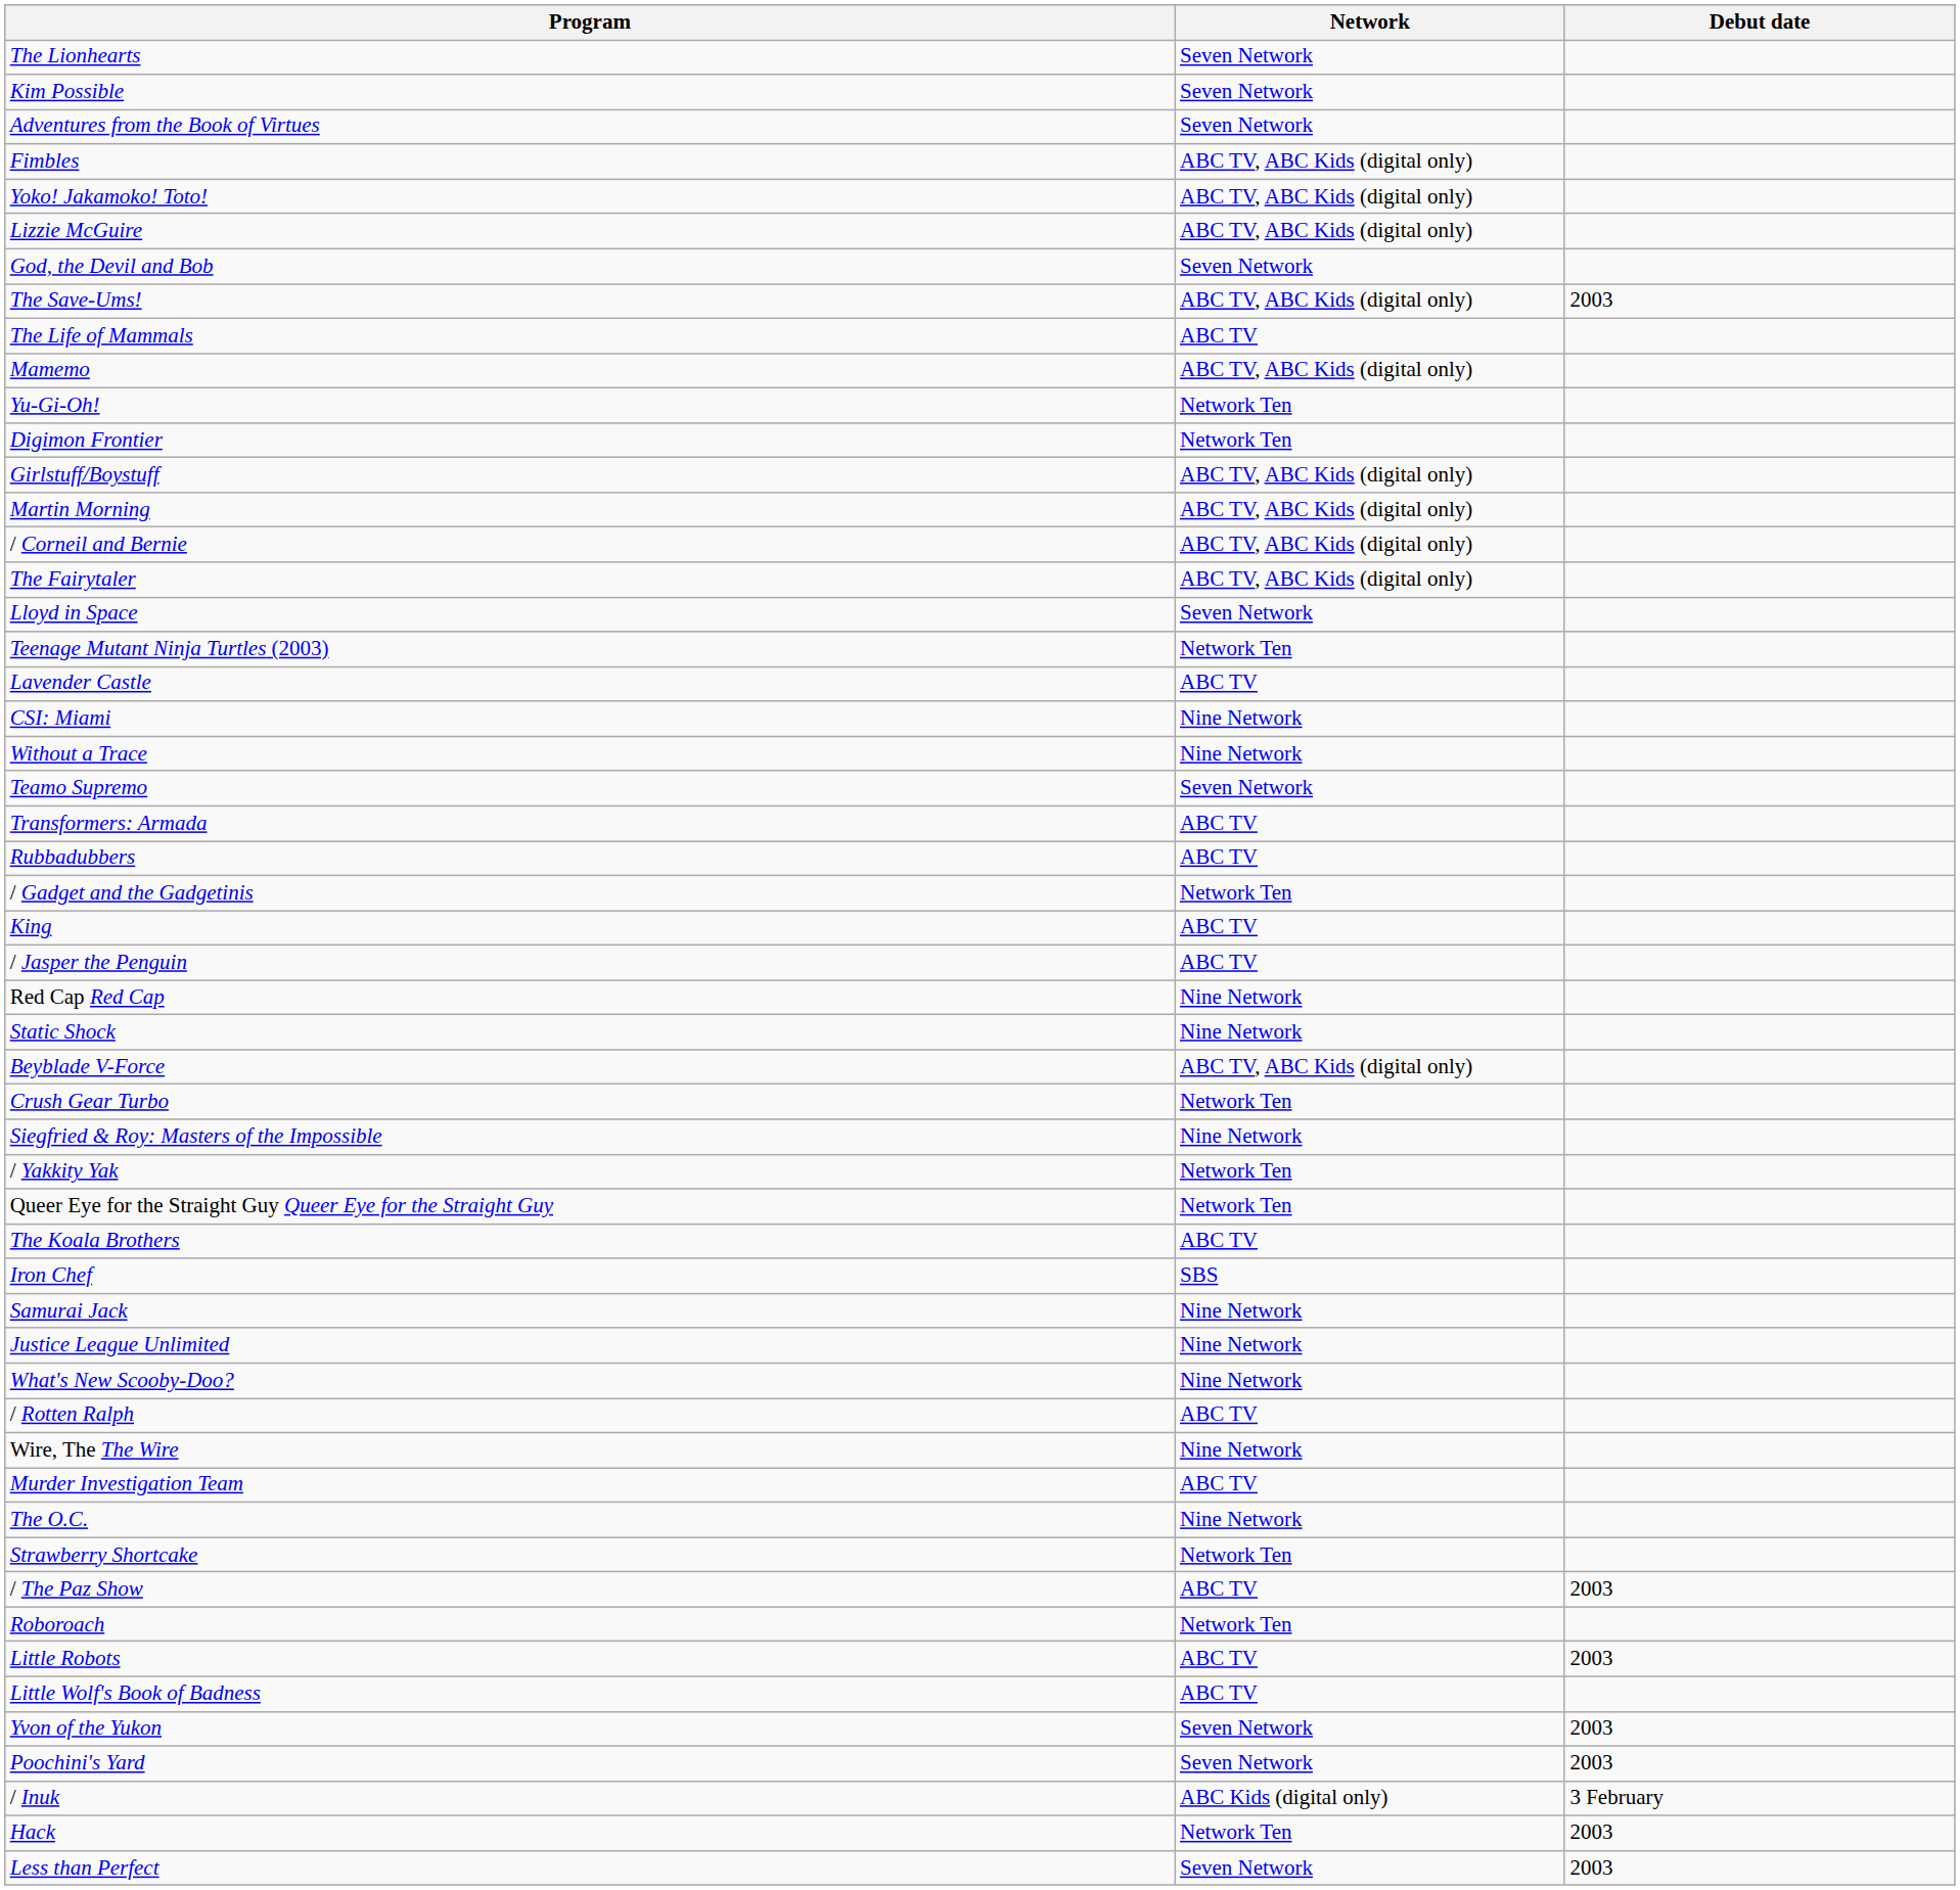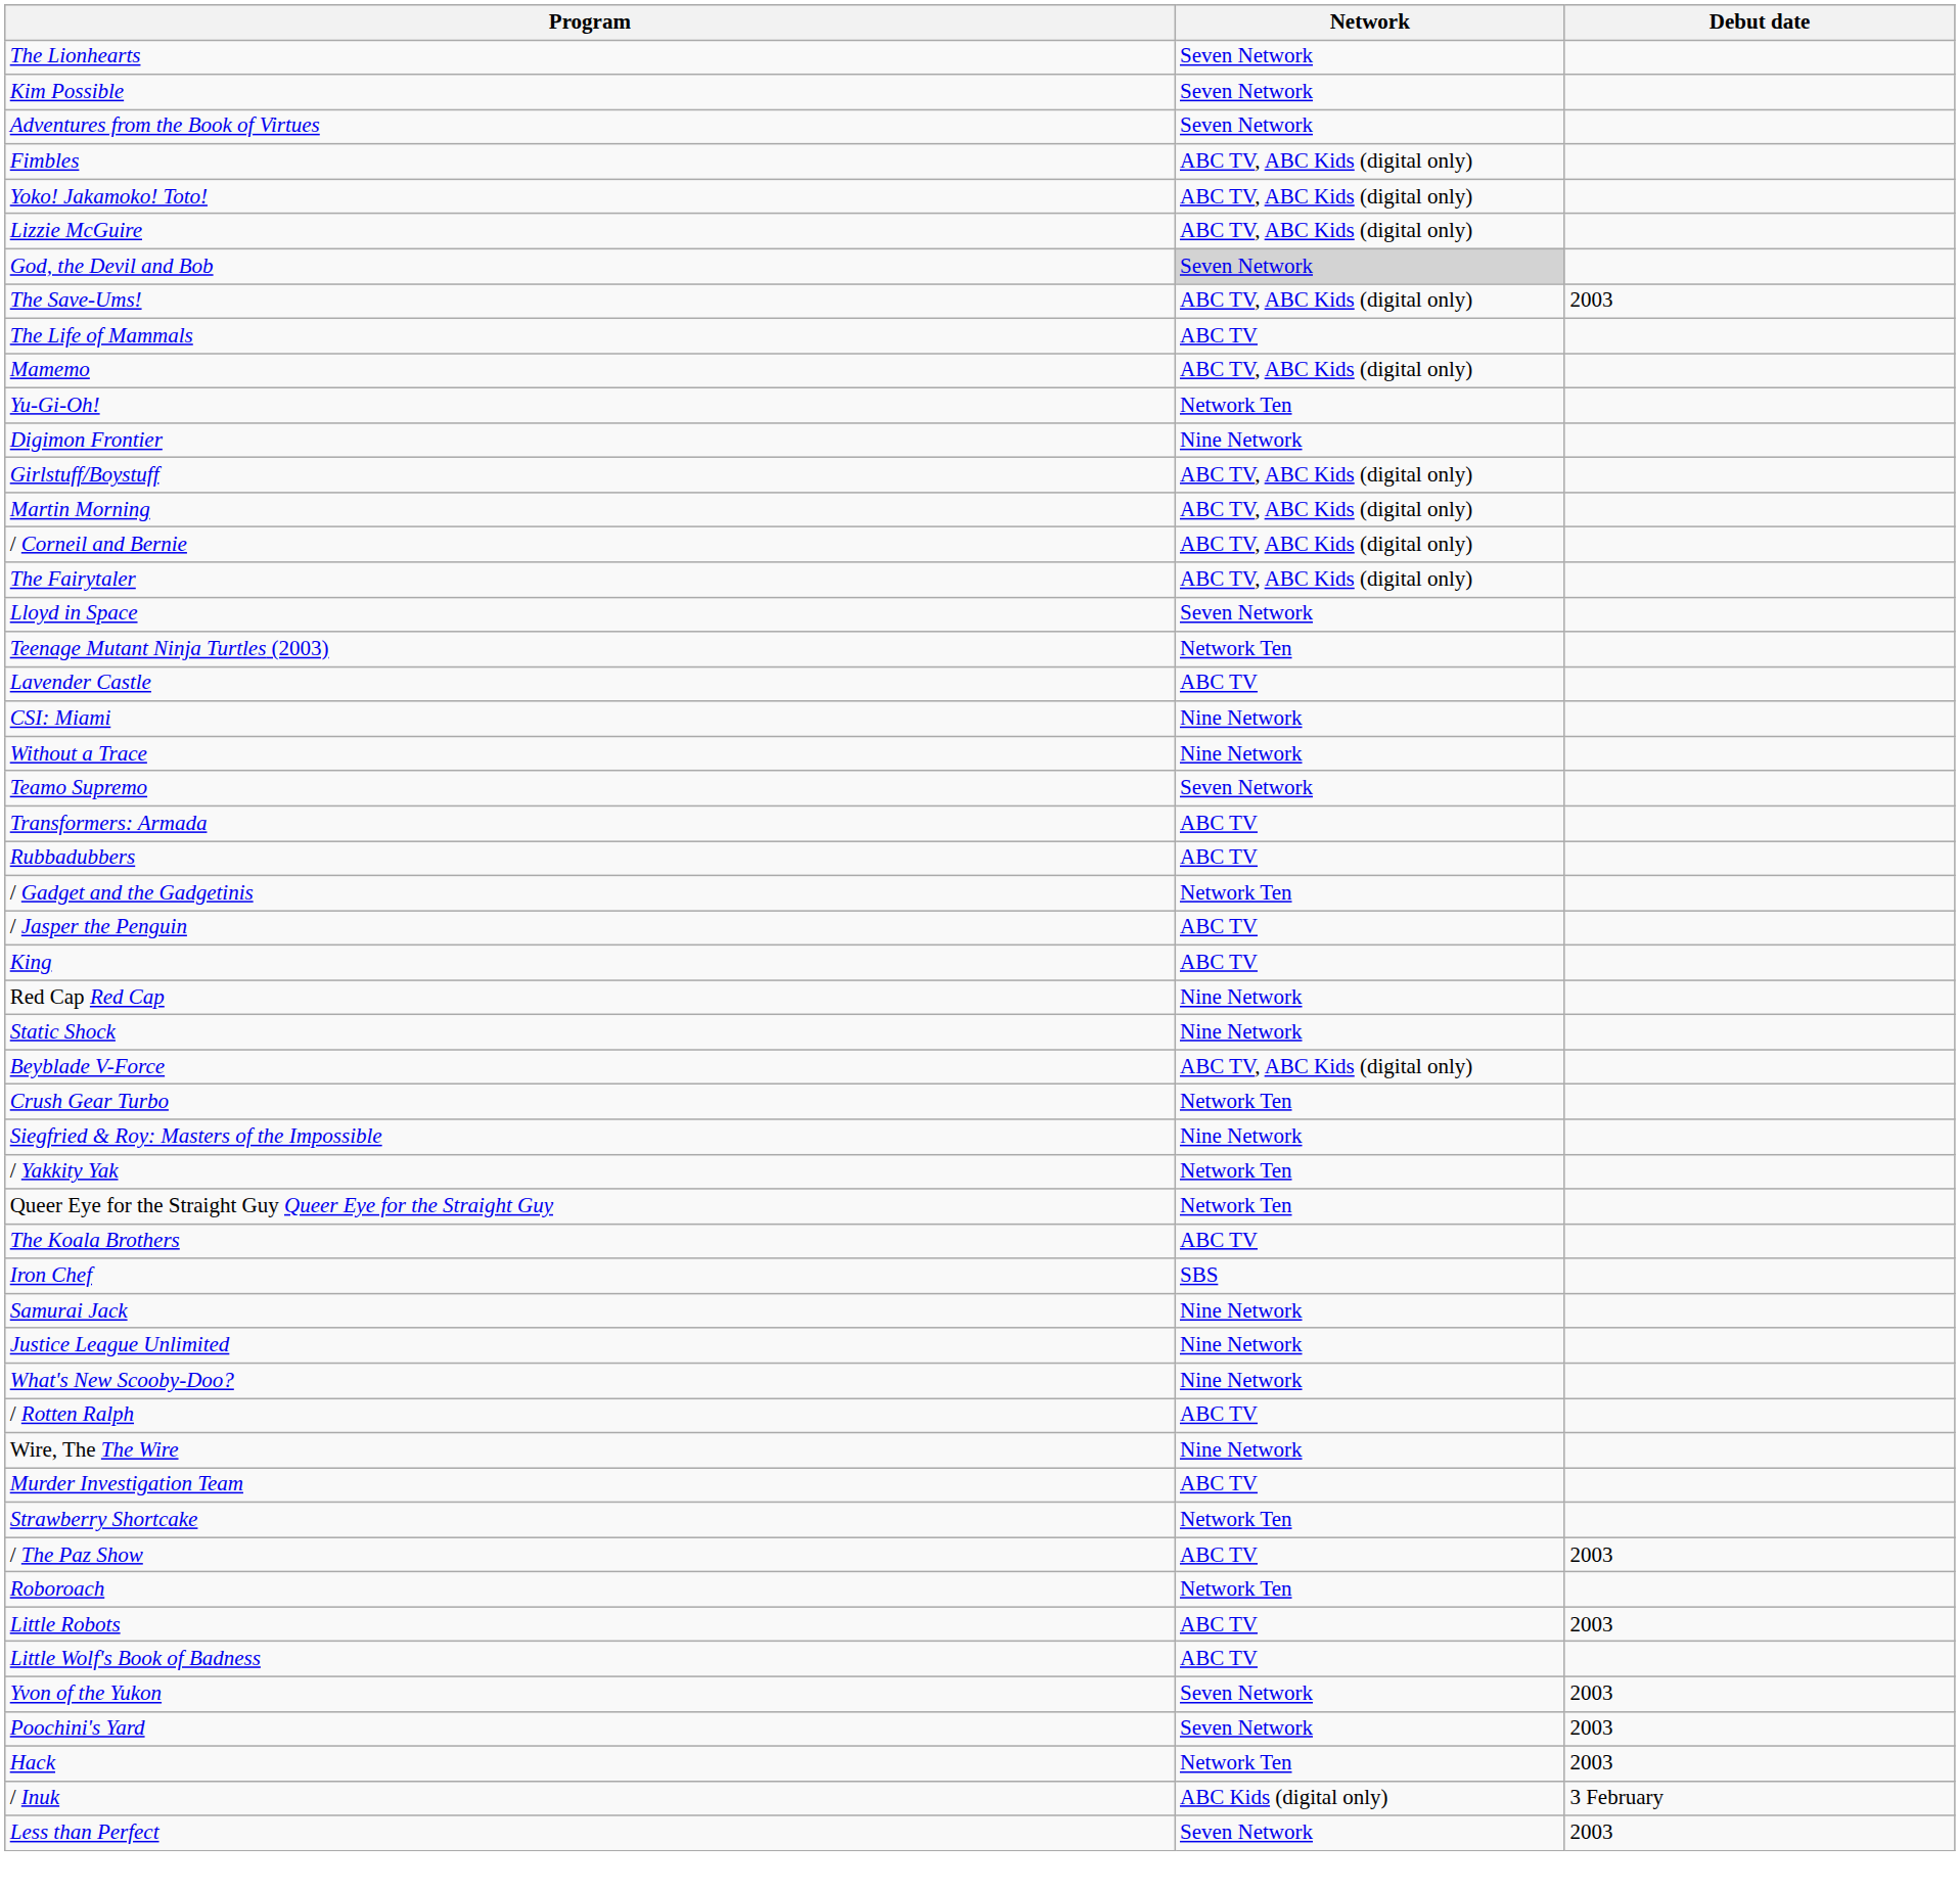 <table class="wikitable sortable" width="100%"  style="font-size:87%;">
 <tr bgcolor="#efefef">
 <th width=60%>Program</th>
 <th width=20%>Network</th>
 <th width=20%>Debut date</th>
 </tr>
 <tr>
 <td> <em><a href='#'>The Lionhearts</a></em></td>
 <td><a href='#'>Seven Network</a></td>
 <td></td>
 </tr>
 <tr>
 <td> <em><a href='#'>Kim Possible</a></em></td>
 <td><a href='#'>Seven Network</a></td>
 <td></td>
 </tr>
 <tr>
 <td> <em><a href='#'>Adventures from the Book of Virtues</a></em></td>
 <td><a href='#'>Seven Network</a></td>
 <td></td>
 </tr>
 <tr>
 <td> <em><a href='#'>Fimbles</a></em></td>
 <td><a href='#'>ABC TV</a>, <a href='#'>ABC Kids</a> (digital only)</td>
 <td></td>
 </tr>
 <tr>
 <td> <em><a href='#'>Yoko! Jakamoko! Toto!</a></em></td>
 <td><a href='#'>ABC TV</a>, <a href='#'>ABC Kids</a> (digital only)</td>
 <td></td>
 </tr>
 <tr>
 <td> <em><a href='#'>Lizzie McGuire</a></em></td>
 <td><a href='#'>ABC TV</a>, <a href='#'>ABC Kids</a> (digital only)</td>
 <td></td>
 </tr>
 <tr>
 <td> <em><a href='#'>God, the Devil and Bob</a></em></td>
-<td><a href='#'>Seven Network</a></td>
+<td style="background: lightgrey;"><a href='#'>Seven Network</a></td>
 <td></td>
 </tr>
 <tr>
 <td> <em><a href='#'>The Save-Ums!</a></em></td>
 <td><a href='#'>ABC TV</a>, <a href='#'>ABC Kids</a> (digital only)</td>
 <td>2003</td>
 </tr>
 <tr>
 <td> <em><a href='#'>The Life of Mammals</a></em></td>
 <td><a href='#'>ABC TV</a></td>
 <td></td>
 </tr>
 <tr>
 <td> <em><a href='#'>Mamemo</a></em></td>
 <td><a href='#'>ABC TV</a>, <a href='#'>ABC Kids</a> (digital only)</td>
 <td></td>
 </tr>
 <tr>
 <td> <em><a href='#'>Yu-Gi-Oh!</a></em></td>
 <td><a href='#'>Network Ten</a></td>
 <td></td>
 </tr>
 <tr>
 <td> <em><a href='#'>Digimon Frontier</a></em></td>
-<td><a href='#'>Network Ten</a></td>
+<td><a href='#'>Nine Network</a></td>
 <td></td>
 </tr>
 <tr>
 <td> <em><a href='#'>Girlstuff/Boystuff</a></em></td>
 <td><a href='#'>ABC TV</a>, <a href='#'>ABC Kids</a> (digital only)</td>
 <td></td>
 </tr>
 <tr>
 <td> <em><a href='#'>Martin Morning</a></em></td>
 <td><a href='#'>ABC TV</a>, <a href='#'>ABC Kids</a> (digital only)</td>
 <td></td>
 </tr>
 <tr>
 <td>/ <em><a href='#'>Corneil and Bernie</a></em></td>
 <td><a href='#'>ABC TV</a>, <a href='#'>ABC Kids</a> (digital only)</td>
 <td></td>
 </tr>
 <tr>
 <td> <em><a href='#'>The Fairytaler</a></em></td>
 <td><a href='#'>ABC TV</a>, <a href='#'>ABC Kids</a> (digital only)</td>
 <td></td>
 </tr>
 <tr>
 <td> <em><a href='#'>Lloyd in Space</a></em></td>
 <td><a href='#'>Seven Network</a></td>
 <td></td>
 </tr>
 <tr>
 <td> <a href='#'><em>Teenage Mutant Ninja Turtles</em> (2003)</a></td>
 <td><a href='#'>Network Ten</a></td>
 <td></td>
 </tr>
 <tr>
 <td> <em><a href='#'>Lavender Castle</a></em></td>
 <td><a href='#'>ABC TV</a></td>
 <td></td>
 </tr>
 <tr>
 <td> <em><a href='#'>CSI: Miami</a></em></td>
 <td><a href='#'>Nine Network</a></td>
 <td></td>
 </tr>
 <tr>
 <td> <em><a href='#'>Without a Trace</a></em></td>
 <td><a href='#'>Nine Network</a></td>
 <td></td>
 </tr>
 <tr>
 <td> <em><a href='#'>Teamo Supremo</a></em></td>
 <td><a href='#'>Seven Network</a></td>
 <td></td>
 </tr>
 <tr>
 <td> <em><a href='#'>Transformers: Armada</a></em></td>
 <td><a href='#'>ABC TV</a></td>
 <td></td>
 </tr>
 <tr>
 <td> <em><a href='#'>Rubbadubbers</a></em></td>
 <td><a href='#'>ABC TV</a></td>
 <td></td>
 </tr>
 <tr>
 <td>/ <em><a href='#'>Gadget and the Gadgetinis</a></em></td>
 <td><a href='#'>Network Ten</a></td>
 <td></td>
 </tr>
 <tr>
-<td> <em><a href='#'>King</a></em></td>
+<td>/ <em><a href='#'>Jasper the Penguin</a></em></td>
 <td><a href='#'>ABC TV</a></td>
 <td></td>
 </tr>
 <tr>
-<td>/ <em><a href='#'>Jasper the Penguin</a></em></td>
+<td> <em><a href='#'>King</a></em></td>
 <td><a href='#'>ABC TV</a></td>
 <td></td>
 </tr>
 <tr>
 <td><span>Red Cap</span>  <em><a href='#'>Red Cap</a></em></td>
 <td><a href='#'>Nine Network</a></td>
 <td></td>
 </tr>
 <tr>
 <td> <em><a href='#'>Static Shock</a></em></td>
 <td><a href='#'>Nine Network</a></td>
 <td></td>
 </tr>
 <tr>
 <td> <em><a href='#'>Beyblade V-Force</a></em></td>
 <td><a href='#'>ABC TV</a>, <a href='#'>ABC Kids</a> (digital only)</td>
 <td></td>
 </tr>
 <tr>
 <td> <em><a href='#'>Crush Gear Turbo</a></em></td>
 <td><a href='#'>Network Ten</a></td>
 <td></td>
 </tr>
 <tr>
 <td> <em><a href='#'>Siegfried & Roy: Masters of the Impossible</a></em></td>
 <td><a href='#'>Nine Network</a></td>
 <td></td>
 </tr>
 <tr>
 <td>/ <em><a href='#'>Yakkity Yak</a></em></td>
 <td><a href='#'>Network Ten</a></td>
 <td></td>
 </tr>
 <tr>
 <td><span>Queer Eye for the Straight Guy</span>  <em><a href='#'>Queer Eye for the Straight Guy</a></em></td>
 <td><a href='#'>Network Ten</a></td>
 <td></td>
 </tr>
 <tr>
 <td> <em><a href='#'>The Koala Brothers</a></em></td>
 <td><a href='#'>ABC TV</a></td>
 <td></td>
 </tr>
 <tr>
 <td> <em><a href='#'>Iron Chef</a></em></td>
 <td><a href='#'>SBS</a></td>
 <td></td>
 </tr>
 <tr>
 <td> <em><a href='#'>Samurai Jack</a></em></td>
 <td><a href='#'>Nine Network</a></td>
 <td></td>
 </tr>
 <tr>
 <td> <em><a href='#'>Justice League Unlimited</a></em></td>
 <td><a href='#'>Nine Network</a></td>
 <td></td>
 </tr>
 <tr>
 <td> <em><a href='#'>What's New Scooby-Doo?</a></em></td>
 <td><a href='#'>Nine Network</a></td>
 <td></td>
 </tr>
 <tr>
 <td>/ <em><a href='#'>Rotten Ralph</a></em></td>
 <td><a href='#'>ABC TV</a></td>
 <td></td>
 </tr>
 <tr>
 <td><span>Wire, The</span>  <em><a href='#'>The Wire</a></em></td>
 <td><a href='#'>Nine Network</a></td>
 <td></td>
 </tr>
 <tr>
 <td> <em><a href='#'>Murder Investigation Team</a></em></td>
 <td><a href='#'>ABC TV</a></td>
 <td></td>
 </tr>
 <tr>
-<td> <em><a href='#'>The O.C.</a></em></td>
-<td><a href='#'>Nine Network</a></td>
-<td></td>
-</tr>
-<tr>
 <td> <em><a href='#'>Strawberry Shortcake</a></em></td>
 <td><a href='#'>Network Ten</a></td>
 <td></td>
 </tr>
 <tr>
 <td>/ <em><a href='#'>The Paz Show</a></em></td>
 <td><a href='#'>ABC TV</a></td>
 <td>2003</td>
 </tr>
 <tr>
 <td> <em><a href='#'>Roboroach</a></em></td>
 <td><a href='#'>Network Ten</a></td>
 <td></td>
 </tr>
 <tr>
 <td> <em><a href='#'>Little Robots</a></em></td>
 <td><a href='#'>ABC TV</a></td>
 <td>2003</td>
 </tr>
 <tr>
 <td> <em><a href='#'>Little Wolf's Book of Badness</a></em></td>
 <td><a href='#'>ABC TV</a></td>
 <td></td>
 </tr>
 <tr>
 <td> <em><a href='#'>Yvon of the Yukon</a></em></td>
 <td><a href='#'>Seven Network</a></td>
 <td>2003</td>
 </tr>
 <tr>
 <td> <em><a href='#'>Poochini's Yard</a></em></td>
 <td><a href='#'>Seven Network</a></td>
 <td>2003</td>
 </tr>
 <tr>
+<td> <em><a href='#'>Hack</a></em></td>
+<td><a href='#'>Network Ten</a></td>
+<td>2003</td>
+</tr>
+<tr>
 <td>/ <em><a href='#'>Inuk</a></em></td>
 <td><a href='#'>ABC Kids</a> (digital only)</td>
 <td>3 February</td>
-</tr>
-<tr>
-<td> <em><a href='#'>Hack</a></em></td>
-<td><a href='#'>Network Ten</a></td>
-<td>2003</td>
 </tr>
 <tr>
 <td> <em><a href='#'>Less than Perfect</a></em></td>
 <td><a href='#'>Seven Network</a></td>
 <td>2003</td>
 </tr>
 </table>
